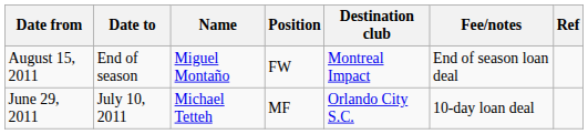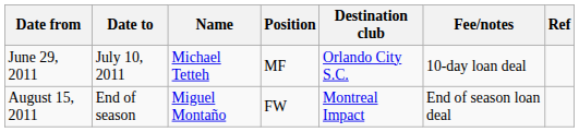 <table class="wikitable">
 <tr>
 <th>Date from</th>
 <th>Date to</th>
 <th>Name</th>
 <th>Position</th>
 <th>Destination club</th>
 <th>Fee/notes</th>
 <th>Ref</th>
 </tr>
 <tr>
+<td>June 29, 2011</td>
+<td>July 10, 2011</td>
+<td> <a href='#'>Michael Tetteh</a></td>
+<td>MF</td>
+<td> <a href='#'>Orlando City S.C.</a></td>
+<td>10-day loan deal</td>
+<td></td>
+</tr>
+<tr>
 <td>August 15, 2011</td>
 <td>End of season</td>
 <td> <a href='#'>Miguel Montaño</a></td>
 <td>FW</td>
 <td> <a href='#'>Montreal Impact</a></td>
 <td>End of season loan deal</td>
 <td></td>
 </tr>
-<tr>
-<td>June 29, 2011</td>
-<td>July 10, 2011</td>
-<td> <a href='#'>Michael Tetteh</a></td>
-<td>MF</td>
-<td> <a href='#'>Orlando City S.C.</a></td>
-<td>10-day loan deal</td>
-<td></td>
-</tr>
 </table>
